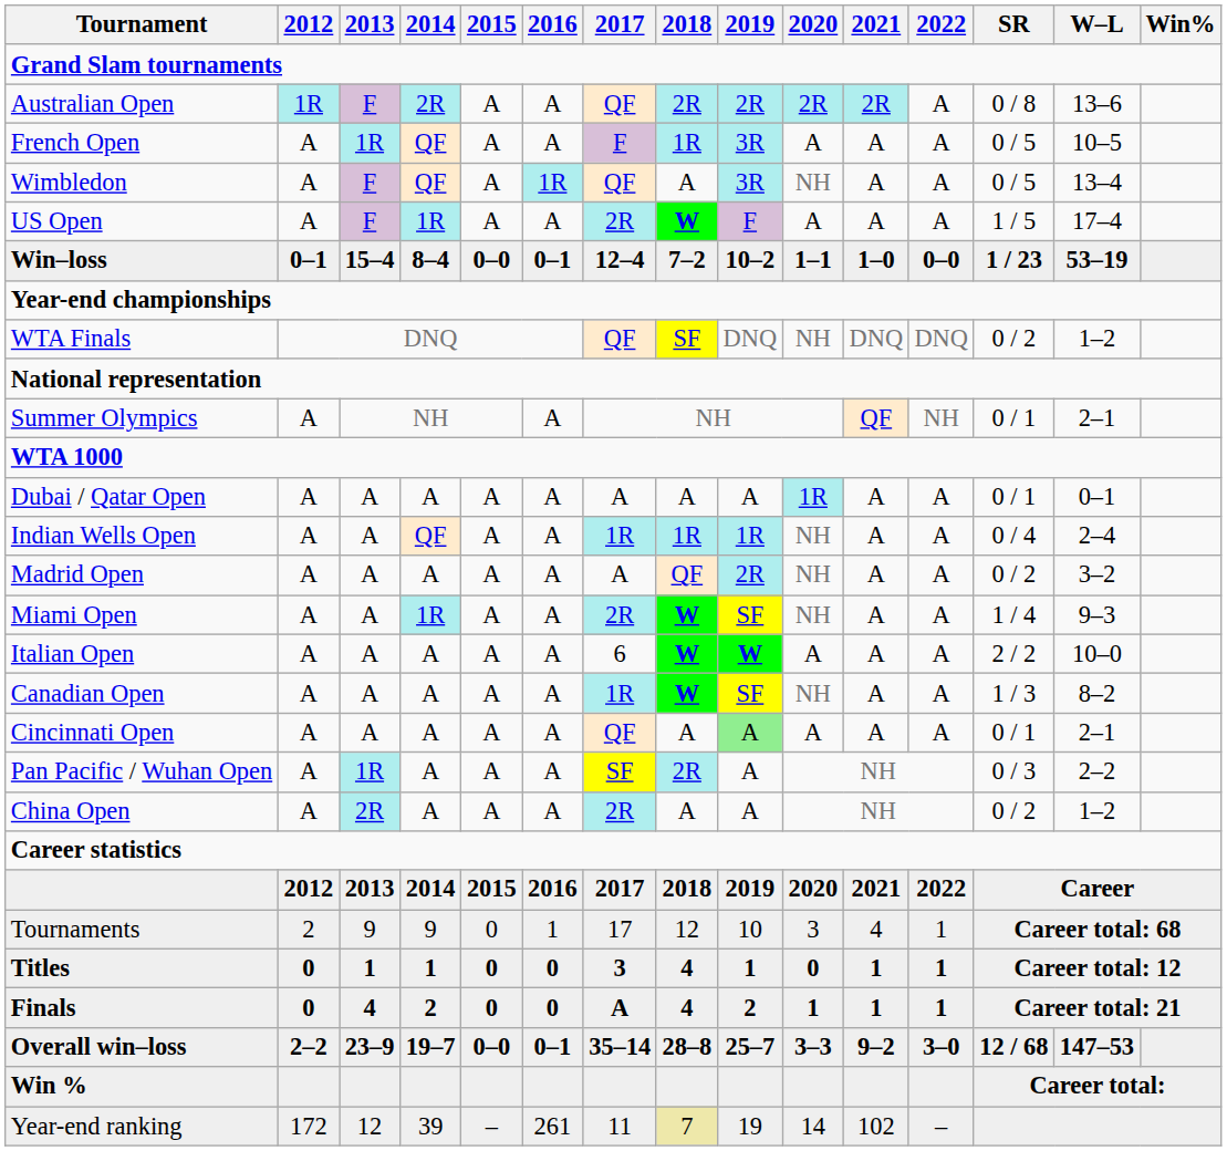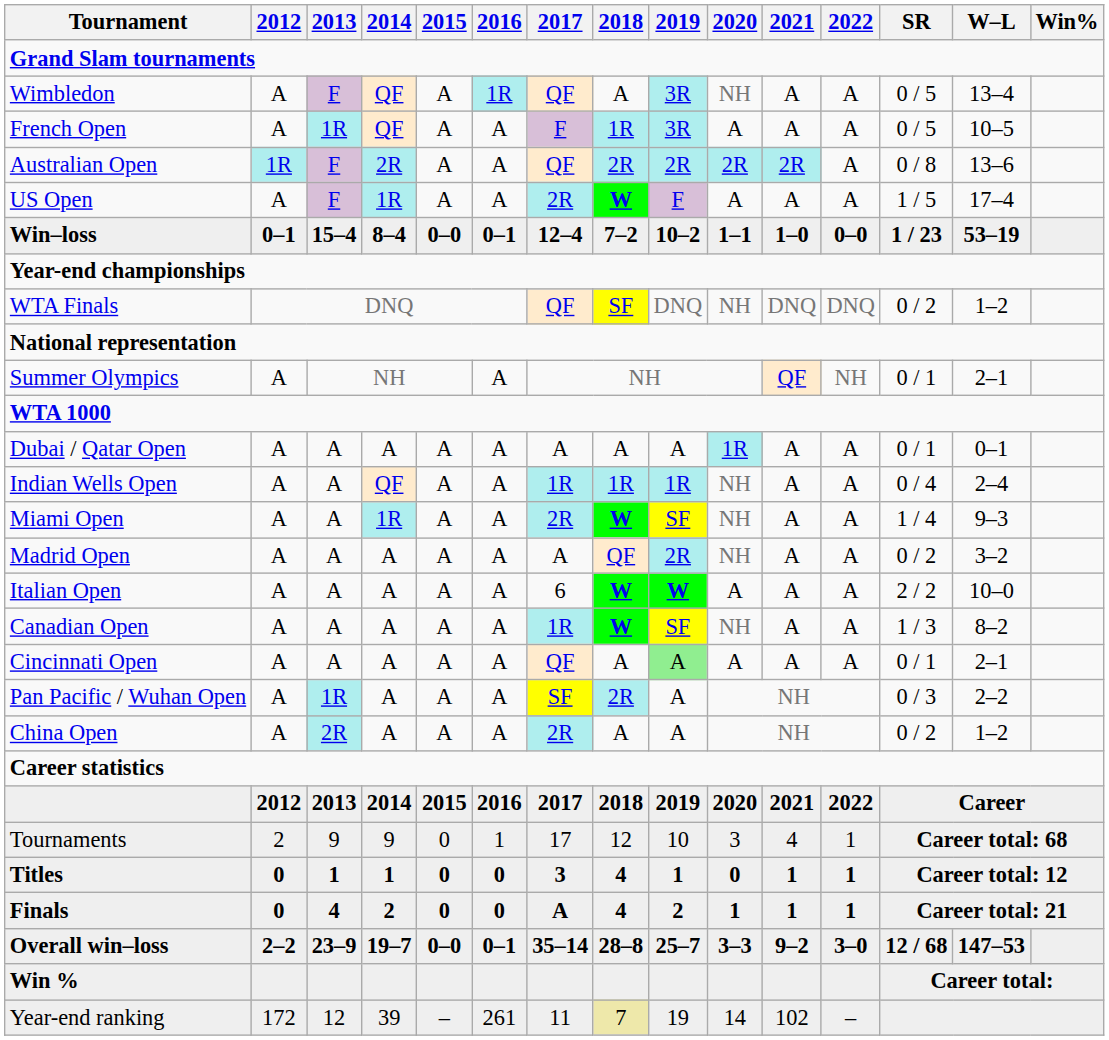 <table class="wikitable" style="text-align:center;">
 <tr>
 <th>Tournament</th>
 <th><a href='#'>2012</a></th>
 <th><a href='#'>2013</a></th>
 <th><a href='#'>2014</a></th>
 <th><a href='#'>2015</a></th>
 <th><a href='#'>2016</a></th>
 <th><a href='#'>2017</a></th>
 <th><a href='#'>2018</a></th>
 <th><a href='#'>2019</a></th>
 <th><a href='#'>2020</a></th>
 <th><a href='#'>2021</a></th>
 <th><a href='#'>2022</a></th>
 <th>SR</th>
 <th>W–L</th>
 <th>Win%</th>
 </tr>
 <tr>
 <td colspan="15" style="text-align:left;"><strong><a href='#'>Grand Slam tournaments</a></strong></td>
 </tr>
 <tr>
-<td align="left"><a href='#'>Australian Open</a></td>
+<td align="left"><a href='#'>Wimbledon</a></td>
+<td>A</td>
+<td bgcolor="thistle"><a href='#'>F</a></td>
+<td bgcolor="ffebcd"><a href='#'>QF</a></td>
+<td>A</td>
 <td bgcolor="afeeee"><a href='#'>1R</a></td>
-<td bgcolor="thistle"><a href='#'>F</a></td>
-<td bgcolor="afeeee"><a href='#'>2R</a></td>
+<td bgcolor="ffebcd"><a href='#'>QF</a></td>
+<td>A</td>
+<td bgcolor="afeeee"><a href='#'>3R</a></td>
+<td style="color:#767676;">NH</td>
 <td>A</td>
 <td>A</td>
-<td bgcolor="ffebcd"><a href='#'>QF</a></td>
-<td bgcolor="afeeee"><a href='#'>2R</a></td>
-<td bgcolor="afeeee"><a href='#'>2R</a></td>
-<td bgcolor="afeeee"><a href='#'>2R</a></td>
-<td bgcolor="afeeee"><a href='#'>2R</a></td>
-<td>A</td>
-<td>0 / 8</td>
-<td>13–6</td>
+<td>0 / 5</td>
+<td>13–4</td>
 <td></td>
 </tr>
 <tr>
 <td align="left"><a href='#'>French Open</a></td>
 <td>A</td>
 <td bgcolor="afeeee"><a href='#'>1R</a></td>
 <td bgcolor="ffebcd"><a href='#'>QF</a></td>
 <td>A</td>
 <td>A</td>
 <td bgcolor="thistle"><a href='#'>F</a></td>
 <td bgcolor="afeeee"><a href='#'>1R</a></td>
 <td bgcolor="afeeee"><a href='#'>3R</a></td>
 <td>A</td>
 <td>A</td>
 <td>A</td>
 <td>0 / 5</td>
 <td>10–5</td>
 <td></td>
 </tr>
 <tr>
-<td align="left"><a href='#'>Wimbledon</a></td>
-<td>A</td>
+<td align="left"><a href='#'>Australian Open</a></td>
+<td bgcolor="afeeee"><a href='#'>1R</a></td>
 <td bgcolor="thistle"><a href='#'>F</a></td>
-<td bgcolor="ffebcd"><a href='#'>QF</a></td>
-<td>A</td>
-<td bgcolor="afeeee"><a href='#'>1R</a></td>
-<td bgcolor="ffebcd"><a href='#'>QF</a></td>
-<td>A</td>
-<td bgcolor="afeeee"><a href='#'>3R</a></td>
-<td style="color:#767676;">NH</td>
+<td bgcolor="afeeee"><a href='#'>2R</a></td>
 <td>A</td>
 <td>A</td>
-<td>0 / 5</td>
-<td>13–4</td>
+<td bgcolor="ffebcd"><a href='#'>QF</a></td>
+<td bgcolor="afeeee"><a href='#'>2R</a></td>
+<td bgcolor="afeeee"><a href='#'>2R</a></td>
+<td bgcolor="afeeee"><a href='#'>2R</a></td>
+<td bgcolor="afeeee"><a href='#'>2R</a></td>
+<td>A</td>
+<td>0 / 8</td>
+<td>13–6</td>
 <td></td>
 </tr>
 <tr>
 <td align="left"><a href='#'>US Open</a></td>
 <td>A</td>
 <td bgcolor="thistle"><a href='#'>F</a></td>
 <td bgcolor="afeeee"><a href='#'>1R</a></td>
 <td>A</td>
 <td>A</td>
 <td bgcolor="afeeee"><a href='#'>2R</a></td>
 <td bgcolor="lime"><a href='#'><strong>W</strong></a></td>
 <td bgcolor="thistle"><a href='#'>F</a></td>
 <td>A</td>
 <td>A</td>
 <td>A</td>
 <td>1 / 5</td>
 <td>17–4</td>
 <td></td>
 </tr>
 <tr style="font-weight:bold;background:#efefef;">
 <td style="text-align:left">Win–loss</td>
 <td>0–1</td>
 <td>15–4</td>
 <td>8–4</td>
 <td>0–0</td>
 <td>0–1</td>
 <td>12–4</td>
 <td>7–2</td>
 <td>10–2</td>
 <td>1–1</td>
 <td>1–0</td>
 <td>0–0</td>
 <td>1 / 23</td>
 <td>53–19</td>
 <td></td>
 </tr>
 <tr>
 <td colspan="15" style="text-align:left;"><strong>Year-end championships</strong></td>
 </tr>
 <tr>
 <td align="left"><a href='#'>WTA Finals</a></td>
 <td colspan="5" style="color:#767676;">DNQ</td>
 <td bgcolor="ffebcd"><a href='#'>QF</a></td>
 <td bgcolor="yellow"><a href='#'>SF</a></td>
 <td style="color:#767676;">DNQ</td>
 <td style="color:#767676;">NH</td>
 <td style="color:#767676;">DNQ</td>
 <td style="color:#767676;">DNQ</td>
 <td>0 / 2</td>
 <td>1–2</td>
 <td></td>
 </tr>
 <tr>
 <td colspan="15" style="text-align:left;"><strong>National representation</strong></td>
 </tr>
 <tr>
 <td align="left"><a href='#'>Summer Olympics</a></td>
 <td>A</td>
 <td colspan="3" style="color:#767676">NH</td>
 <td>A</td>
 <td colspan="4" style="color:#767676;">NH</td>
 <td bgcolor="ffebcd"><a href='#'>QF</a></td>
 <td style=color:#767676>NH</td>
 <td>0 / 1</td>
 <td>2–1</td>
 <td></td>
 </tr>
 <tr>
 <td colspan="15" style="text-align:left;"><strong><a href='#'>WTA 1000</a></strong></td>
 </tr>
 <tr>
 <td align="left"><a href='#'>Dubai</a> / <a href='#'>Qatar Open</a></td>
 <td>A</td>
 <td>A</td>
 <td>A</td>
 <td>A</td>
 <td>A</td>
 <td>A</td>
 <td>A</td>
 <td>A</td>
 <td bgcolor="afeeee"><a href='#'>1R</a></td>
 <td>A</td>
 <td>A</td>
 <td>0 / 1</td>
 <td>0–1</td>
 <td></td>
 </tr>
 <tr>
 <td align="left"><a href='#'>Indian Wells Open</a></td>
 <td>A</td>
 <td>A</td>
 <td bgcolor="ffebcd"><a href='#'>QF</a></td>
 <td>A</td>
 <td>A</td>
 <td bgcolor="afeeee"><a href='#'>1R</a></td>
 <td bgcolor="afeeee"><a href='#'>1R</a></td>
 <td bgcolor="afeeee"><a href='#'>1R</a></td>
 <td style="color:#767676;">NH</td>
 <td>A</td>
 <td>A</td>
 <td>0 / 4</td>
 <td>2–4</td>
 <td></td>
 </tr>
 <tr>
+<td align="left"><a href='#'>Miami Open</a></td>
+<td>A</td>
+<td>A</td>
+<td bgcolor="afeeee"><a href='#'>1R</a></td>
+<td>A</td>
+<td>A</td>
+<td bgcolor="afeeee"><a href='#'>2R</a></td>
+<td bgcolor="lime"><a href='#'><strong>W</strong></a></td>
+<td bgcolor="yellow"><a href='#'>SF</a></td>
+<td style="color:#767676;">NH</td>
+<td>A</td>
+<td>A</td>
+<td>1 / 4</td>
+<td>9–3</td>
+<td></td>
+</tr>
+<tr>
 <td align="left"><a href='#'>Madrid Open</a></td>
 <td>A</td>
 <td>A</td>
 <td>A</td>
 <td>A</td>
 <td>A</td>
 <td>A</td>
 <td bgcolor="ffebcd"><a href='#'>QF</a></td>
 <td bgcolor="afeeee"><a href='#'>2R</a></td>
 <td style="color:#767676;">NH</td>
 <td>A</td>
 <td>A</td>
 <td>0 / 2</td>
 <td>3–2</td>
-<td></td>
-</tr>
-<tr>
-<td align="left"><a href='#'>Miami Open</a></td>
-<td>A</td>
-<td>A</td>
-<td bgcolor="afeeee"><a href='#'>1R</a></td>
-<td>A</td>
-<td>A</td>
-<td bgcolor="afeeee"><a href='#'>2R</a></td>
-<td bgcolor="lime"><a href='#'><strong>W</strong></a></td>
-<td bgcolor="yellow"><a href='#'>SF</a></td>
-<td style="color:#767676;">NH</td>
-<td>A</td>
-<td>A</td>
-<td>1 / 4</td>
-<td>9–3</td>
 <td></td>
 </tr>
 <tr>
 <td align="left"><a href='#'>Italian Open</a></td>
 <td>A</td>
 <td>A</td>
 <td>A</td>
 <td>A</td>
 <td>A</td>
 <td>6</td>
 <td bgcolor="lime"><a href='#'><strong>W</strong></a></td>
 <td bgcolor="lime"><a href='#'><strong>W</strong></a></td>
 <td>A</td>
 <td>A</td>
 <td>A</td>
 <td>2 / 2</td>
 <td>10–0</td>
 <td></td>
 </tr>
 <tr>
 <td align="left"><a href='#'>Canadian Open</a></td>
 <td>A</td>
 <td>A</td>
 <td>A</td>
 <td>A</td>
 <td>A</td>
 <td bgcolor="afeeee"><a href='#'>1R</a></td>
 <td bgcolor="lime"><a href='#'><strong>W</strong></a></td>
 <td bgcolor="yellow"><a href='#'>SF</a></td>
 <td style="color:#767676;">NH</td>
 <td>A</td>
 <td>A</td>
 <td>1 / 3</td>
 <td>8–2</td>
 <td></td>
 </tr>
 <tr>
 <td align="left"><a href='#'>Cincinnati Open</a></td>
 <td>A</td>
 <td>A</td>
 <td>A</td>
 <td>A</td>
 <td>A</td>
 <td bgcolor="ffebcd"><a href='#'>QF</a></td>
 <td>A</td>
 <td style="background: lightgreen;">A</td>
 <td>A</td>
 <td>A</td>
 <td>A</td>
 <td>0 / 1</td>
 <td>2–1</td>
 <td></td>
 </tr>
 <tr>
 <td align="left"><a href='#'>Pan Pacific</a> / <a href='#'>Wuhan Open</a></td>
 <td>A</td>
 <td bgcolor="afeeee"><a href='#'>1R</a></td>
 <td>A</td>
 <td>A</td>
 <td>A</td>
 <td bgcolor="yellow"><a href='#'>SF</a></td>
 <td bgcolor="afeeee"><a href='#'>2R</a></td>
 <td>A</td>
 <td colspan=3 style="color:#767676;">NH</td>
 <td>0 / 3</td>
 <td>2–2</td>
 <td></td>
 </tr>
 <tr>
 <td align="left"><a href='#'>China Open</a></td>
 <td>A</td>
 <td bgcolor="afeeee"><a href='#'>2R</a></td>
 <td>A</td>
 <td>A</td>
 <td>A</td>
 <td bgcolor="afeeee"><a href='#'>2R</a></td>
 <td>A</td>
 <td>A</td>
 <td colspan=3 style="color:#767676;">NH</td>
 <td>0 / 2</td>
 <td>1–2</td>
 <td></td>
 </tr>
 <tr>
 <td colspan="15" style="text-align:left;"><strong>Career statistics</strong></td>
 </tr>
 <tr style="font-weight:bold;background:#efefef;">
 <td></td>
 <td>2012</td>
 <td>2013</td>
 <td>2014</td>
 <td>2015</td>
 <td>2016</td>
 <td>2017</td>
 <td>2018</td>
 <td>2019</td>
 <td>2020</td>
 <td>2021</td>
 <td>2022</td>
 <td colspan="3">Career</td>
 </tr>
 <tr style="background:#efefef;">
 <td align="left">Tournaments</td>
 <td>2</td>
 <td>9</td>
 <td>9</td>
 <td>0</td>
 <td>1</td>
 <td>17</td>
 <td>12</td>
 <td>10</td>
 <td>3</td>
 <td>4</td>
 <td>1</td>
 <td colspan="3"><strong>Career total: 68</strong></td>
 </tr>
 <tr style="font-weight:bold;background:#efefef;">
 <td style="text-align:left">Titles</td>
 <td>0</td>
 <td>1</td>
 <td>1</td>
 <td>0</td>
 <td>0</td>
 <td>3</td>
 <td>4</td>
 <td>1</td>
 <td>0</td>
 <td>1</td>
 <td>1</td>
 <td colspan="3">Career total: 12</td>
 </tr>
 <tr style="font-weight:bold;background:#efefef;">
 <td style="text-align:left">Finals</td>
 <td>0</td>
 <td>4</td>
 <td>2</td>
 <td>0</td>
 <td>0</td>
 <td>A</td>
 <td>4</td>
 <td>2</td>
 <td>1</td>
 <td>1</td>
 <td>1</td>
 <td colspan="3">Career total: 21</td>
 </tr>
 <tr style="font-weight:bold;background:#efefef;">
 <td align="left">Overall win–loss</td>
 <td>2–2</td>
 <td>23–9</td>
 <td>19–7</td>
 <td>0–0</td>
 <td>0–1</td>
 <td>35–14</td>
 <td>28–8</td>
 <td>25–7</td>
 <td>3–3</td>
 <td>9–2</td>
 <td>3–0</td>
 <td>12 / 68</td>
 <td>147–53</td>
 <td></td>
 </tr>
 <tr style="font-weight:bold;background:#efefef;">
 <td align="left">Win %</td>
 <td></td>
 <td></td>
 <td></td>
 <td></td>
 <td></td>
 <td></td>
 <td></td>
 <td></td>
 <td></td>
 <td></td>
 <td></td>
 <td colspan="3">Career total: </td>
 </tr>
 <tr style="background:#efefef;">
 <td align="left">Year-end ranking</td>
 <td>172</td>
 <td>12</td>
 <td>39</td>
 <td>–</td>
 <td>261</td>
 <td>11</td>
 <td bgcolor="EEE8AA">7</td>
 <td>19</td>
 <td>14</td>
 <td>102</td>
 <td>–</td>
 <td colspan="3"></td>
 </tr>
 </table>
